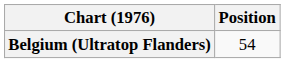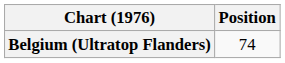 <table class="wikitable plainrowheaders" style="text-align:center">
 <tr>
 <th scope="col">Chart (1976)</th>
 <th scope="col">Position</th>
 </tr>
 <tr>
 <th scope="row">Belgium (Ultratop Flanders)</th>
-<td>54</td>
+<td>74</td>
 </tr>
 </table>
